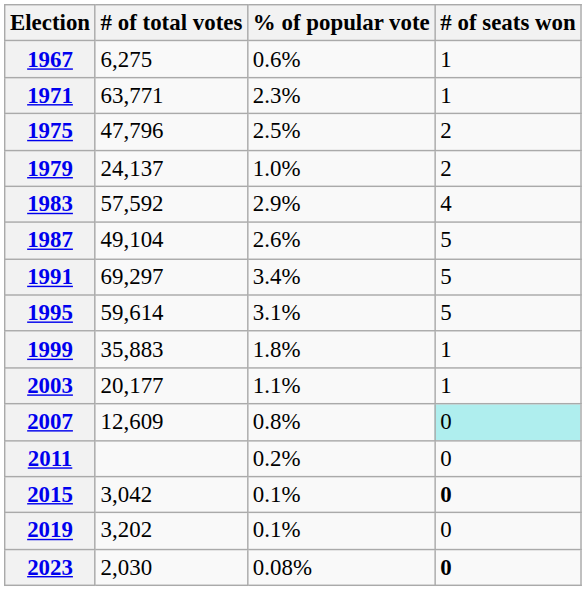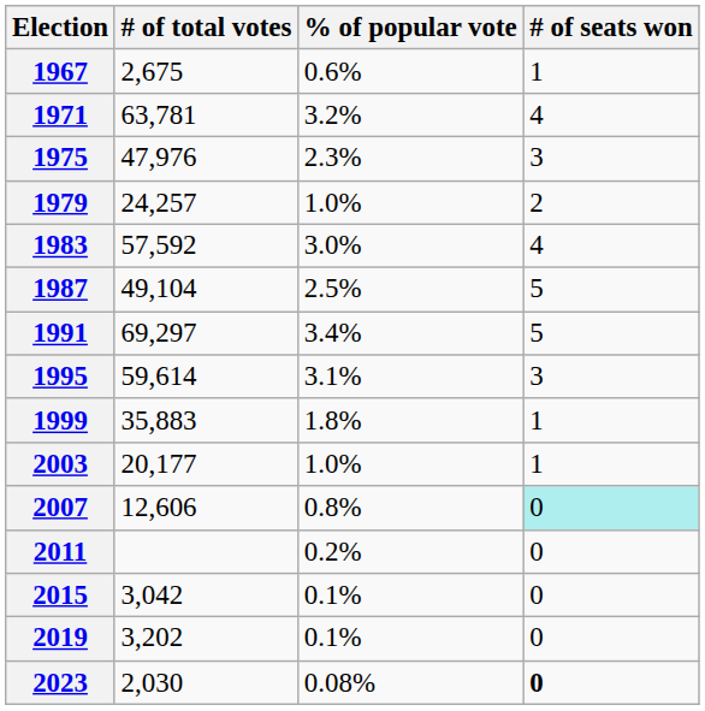 <table class="wikitable">
 <tr>
 <th>Election</th>
 <th># of total votes</th>
 <th>% of popular vote</th>
 <th># of seats won</th>
 </tr>
 <tr>
 <th><a href='#'>1967</a></th>
-<td>6,275</td>
+<td>2,675</td>
 <td>0.6%</td>
 <td>1</td>
 </tr>
 <tr>
 <th><a href='#'>1971</a></th>
-<td>63,771</td>
-<td>2.3% </td>
-<td>1 </td>
+<td>63,781</td>
+<td>3.2% </td>
+<td>4 </td>
 </tr>
 <tr>
 <th><a href='#'>1975</a></th>
-<td>47,796</td>
-<td>2.5% </td>
-<td>2 </td>
+<td>47,976</td>
+<td>2.3% </td>
+<td>3 </td>
 </tr>
 <tr>
 <th><a href='#'>1979</a></th>
-<td>24,137</td>
+<td>24,257</td>
 <td>1.0% </td>
 <td>2 </td>
 </tr>
 <tr>
 <th><a href='#'>1983</a></th>
 <td>57,592</td>
-<td>2.9% </td>
+<td>3.0% </td>
 <td>4 </td>
 </tr>
 <tr>
 <th><a href='#'>1987</a></th>
 <td>49,104</td>
-<td>2.6% </td>
+<td>2.5% </td>
 <td>5 </td>
 </tr>
 <tr>
 <th><a href='#'>1991</a></th>
 <td>69,297 </td>
 <td>3.4% </td>
 <td>5 </td>
 </tr>
 <tr>
 <th><a href='#'>1995</a></th>
 <td>59,614 </td>
 <td>3.1% </td>
-<td>5 </td>
+<td>3 </td>
 </tr>
 <tr>
 <th><a href='#'>1999</a></th>
 <td>35,883 </td>
 <td>1.8% </td>
 <td>1 </td>
 </tr>
 <tr>
 <th><a href='#'>2003</a></th>
 <td>20,177 </td>
-<td>1.1% </td>
+<td>1.0% </td>
 <td>1 </td>
 </tr>
 <tr>
 <th><a href='#'>2007</a></th>
-<td>12,609 </td>
+<td>12,606 </td>
 <td>0.8% </td>
 <td style="background: paleturquoise;">0 </td>
 </tr>
 <tr ->
 <th><a href='#'>2011</a></th>
 <td></td>
 <td>0.2% </td>
 <td>0 </td>
 </tr>
 <tr ->
 <th><a href='#'>2015</a></th>
 <td>3,042</td>
 <td>0.1% </td>
-<td><strong>0 </strong></td>
+<td>0 </td>
 </tr>
 <tr ->
 <th><a href='#'>2019</a></th>
 <td>3,202</td>
 <td>0.1% </td>
 <td>0 </td>
 </tr>
 <tr ->
 <th><a href='#'>2023</a></th>
 <td>2,030</td>
 <td>0.08% </td>
 <td><strong>0 </strong></td>
 </tr>
 </table>
